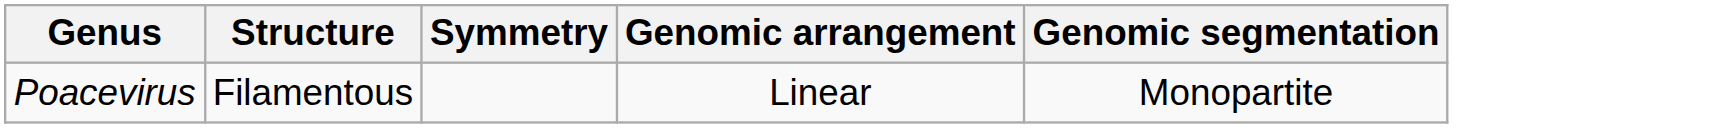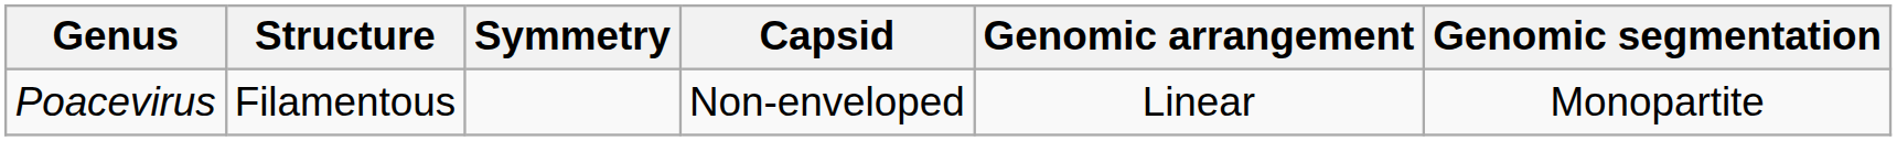 <table class="wikitable sortable" style="text-align:center">
 <tr>
 <th>Genus</th>
 <th>Structure</th>
 <th>Symmetry</th>
+<th>Capsid</th>
 <th>Genomic arrangement</th>
 <th>Genomic segmentation</th>
 </tr>
 <tr>
 <td><em>Poacevirus</em></td>
 <td>Filamentous</td>
 <td></td>
+<td>Non-enveloped</td>
 <td>Linear</td>
 <td>Monopartite</td>
 </tr>
 </table>
